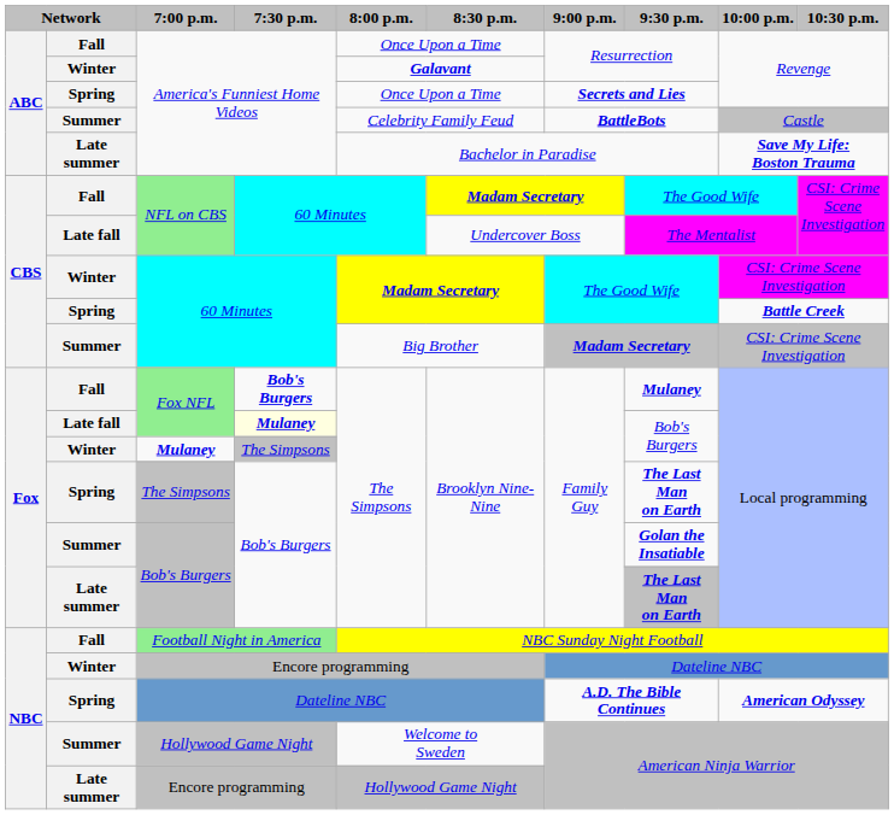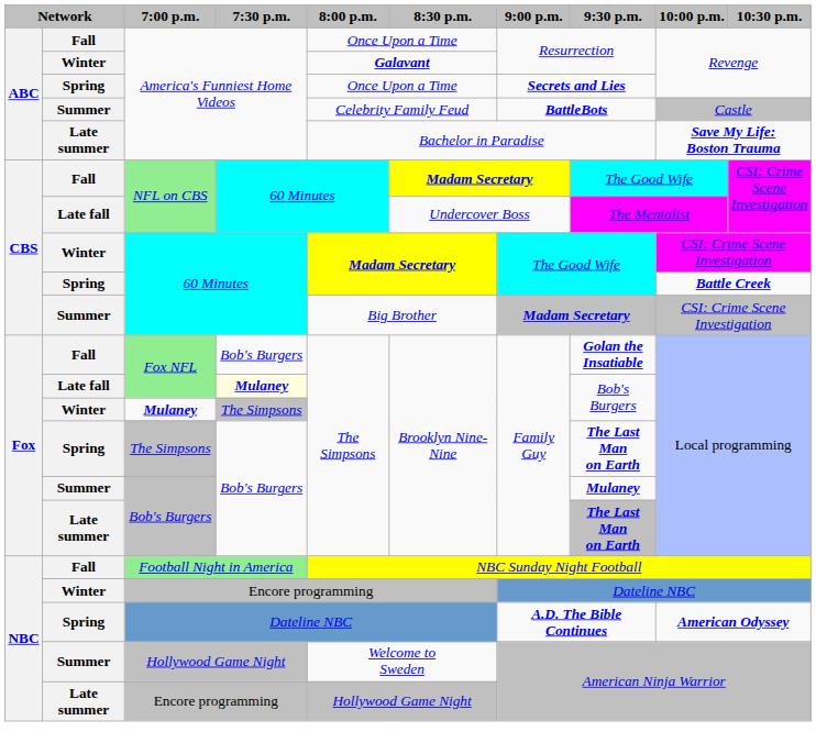 <table class="wikitable" style="width:100%;margin-right:0;text-align:center">
 <tr>
 <th colspan="2" style="background-color:#C0C0C0;text-align:center">Network</th>
 <th style="background-color:#C0C0C0;text-align:center">7:00 p.m.</th>
 <th style="background-color:#C0C0C0;text-align:center">7:30 p.m.</th>
 <th style="background-color:#C0C0C0;text-align:center">8:00 p.m.</th>
 <th style="background-color:#C0C0C0;text-align:center">8:30 p.m.</th>
 <th style="background-color:#C0C0C0;text-align:center">9:00 p.m.</th>
 <th style="background-color:#C0C0C0;text-align:center">9:30 p.m.</th>
 <th style="background-color:#C0C0C0;text-align:center">10:00 p.m.</th>
 <th style="background-color:#C0C0C0;text-align:center">10:30 p.m.</th>
 </tr>
 <tr>
 <th rowspan="5"><a href='#'>ABC</a></th>
 <th>Fall</th>
 <td rowspan="5" colspan="2"><em><a href='#'>America's Funniest Home Videos</a></em></td>
 <td colspan="2"><em><a href='#'>Once Upon a Time</a></em></td>
 <td rowspan="2" colspan="2"><em><a href='#'>Resurrection</a></em></td>
 <td rowspan="3" colspan="2"><em><a href='#'>Revenge</a></em></td>
 </tr>
 <tr>
 <th>Winter</th>
 <td colspan="2"><strong><em><a href='#'>Galavant</a></em></strong></td>
 </tr>
 <tr>
 <th>Spring</th>
 <td colspan="2"><em><a href='#'>Once Upon a Time</a></em></td>
 <td colspan="2"><strong><em><a href='#'>Secrets and Lies</a></em></strong></td>
 </tr>
 <tr>
 <th>Summer</th>
 <td colspan="2"><em><a href='#'>Celebrity Family Feud</a></em></td>
 <td colspan="2"><strong><em><a href='#'>BattleBots</a></em></strong></td>
 <td style="background:#C0C0C0;" colspan="2"><em><a href='#'>Castle</a></em> </td>
 </tr>
 <tr>
 <th>Late summer</th>
 <td colspan="4"><em><a href='#'>Bachelor in Paradise</a></em></td>
 <td colspan="2"><strong><em><a href='#'>Save My Life:<br>Boston Trauma</a></em></strong></td>
 </tr>
 <tr>
 <th rowspan="5"><a href='#'>CBS</a></th>
 <th>Fall</th>
 <td rowspan="2" style="background:lightgreen"><em><a href='#'>NFL on CBS</a></em></td>
 <td style="background:#00FFFF;" rowspan="2" colspan="2"><em><a href='#'>60 Minutes</a></em> </td>
 <td style="background:#FFFF00;" colspan="2"><strong><em><a href='#'>Madam Secretary</a></em></strong> </td>
 <td style="background:#00FFFF;" colspan="2"><em><a href='#'>The Good Wife</a></em> </td>
 <td style="background:#FF00FF;" rowspan="2"><em><a href='#'>CSI: Crime<br>Scene<br>Investigation</a></em><br><br></td>
 </tr>
 <tr>
 <th>Late fall</th>
 <td colspan="2"><em><a href='#'>Undercover Boss</a></em></td>
 <td style="background:#FF00FF;" colspan="2"><em><a href='#'>The Mentalist</a></em> </td>
 </tr>
 <tr>
 <th>Winter</th>
 <td style="background:#00FFFF;" rowspan="3" colspan="2"><em><a href='#'>60 Minutes</a></em> </td>
 <td style="background:#FFFF00;" rowspan="2" colspan="2"><strong><em><a href='#'>Madam Secretary</a></em></strong> </td>
 <td style="background:#00FFFF;" rowspan="2" colspan="2"><em><a href='#'>The Good Wife</a></em> </td>
 <td style="background:#FF00FF;" colspan="2"><em><a href='#'>CSI: Crime Scene<br>Investigation</a></em> </td>
 </tr>
 <tr>
 <th>Spring</th>
 <td colspan="2"><strong><em><a href='#'>Battle Creek</a></em></strong></td>
 </tr>
 <tr>
 <th>Summer</th>
 <td colspan="2"><em><a href='#'>Big Brother</a></em></td>
 <td style="background:#C0C0C0;" colspan="2"><strong><em><a href='#'>Madam Secretary</a></em></strong> </td>
 <td style="background:#C0C0C0;" colspan="2"><em><a href='#'>CSI: Crime Scene<br>Investigation</a></em> </td>
 </tr>
 <tr>
 <th rowspan="6"><a href='#'>Fox</a></th>
 <th>Fall</th>
 <td rowspan="2" style="background:lightgreen"><em><a href='#'>Fox NFL</a></em></td>
-<td><strong><em><a href='#'>Bob's Burgers</a></em></strong></td>
+<td><em><a href='#'>Bob's Burgers</a></em></td>
 <td rowspan="6"><em><a href='#'>The Simpsons</a></em></td>
 <td rowspan="6"><em><a href='#'>Brooklyn Nine-Nine</a></em></td>
 <td rowspan="6"><em><a href='#'>Family Guy</a></em></td>
-<td><strong><em><a href='#'>Mulaney</a></em></strong></td>
+<td><strong><em><a href='#'>Golan the<br>Insatiable</a></em></strong></td>
 <td style="background:#abbfff;" colspan="2" rowspan="6">Local programming</td>
 </tr>
 <tr>
 <th>Late fall</th>
 <td style="background: lightyellow;"><strong><em><a href='#'>Mulaney</a></em></strong></td>
 <td rowspan="2"><em><a href='#'>Bob's Burgers</a></em></td>
 </tr>
 <tr>
 <th>Winter</th>
 <td><strong><em><a href='#'>Mulaney</a></em></strong></td>
 <td style="background:#C0C0C0;"><em><a href='#'>The Simpsons</a></em><br></td>
 </tr>
 <tr>
 <th>Spring</th>
 <td style="background:#C0C0C0;"><em><a href='#'>The Simpsons</a></em><br></td>
 <td rowspan="3"><em><a href='#'>Bob's Burgers</a></em></td>
 <td><strong><em><a href='#'>The Last Man<br>on Earth</a></em></strong></td>
 </tr>
 <tr>
 <th>Summer</th>
 <td style="background:#C0C0C0;" rowspan="2"><em><a href='#'>Bob's Burgers</a></em><br></td>
-<td><strong><em><a href='#'>Golan the<br>Insatiable</a></em></strong></td>
+<td><strong><em><a href='#'>Mulaney</a></em></strong></td>
 </tr>
 <tr>
 <th>Late summer</th>
 <td style="background:#C0C0C0;"><strong><em><a href='#'>The Last Man<br>on Earth</a></em></strong> </td>
 </tr>
 <tr>
 <th rowspan="5"><a href='#'>NBC</a></th>
 <th>Fall</th>
 <td colspan="2" style="background:lightgreen"><em><a href='#'>Football Night in America</a></em></td>
 <td colspan="6" style="background:#FFFF00;"><em><a href='#'>NBC Sunday Night Football</a></em>   </td>
 </tr>
 <tr>
 <th>Winter</th>
 <td style="background:#C0C0C0;" colspan="4">Encore programming</td>
 <td style="background:#6699CC;" colspan="4"><em><a href='#'>Dateline NBC</a></em></td>
 </tr>
 <tr>
 <th>Spring</th>
 <td style="background:#6699CC;" colspan="4"><em><a href='#'>Dateline NBC</a></em></td>
 <td colspan="2"><strong><em><a href='#'>A.D. The Bible Continues</a></em></strong></td>
 <td colspan="2"><strong><em><a href='#'>American Odyssey</a></em></strong></td>
 </tr>
 <tr>
 <th>Summer</th>
 <td style="background:#C0C0C0;" colspan="2"><em><a href='#'>Hollywood Game Night</a></em> </td>
 <td colspan="2"><em><a href='#'>Welcome to<br>Sweden</a></em></td>
 <td style="background:#C0C0C0;" colspan="5" rowspan="2"><em><a href='#'>American Ninja Warrior</a></em> </td>
 </tr>
 <tr>
 <th>Late summer</th>
 <td style="background:#C0C0C0;" colspan="2">Encore programming</td>
 <td style="background:#C0C0C0;" colspan="2"><em><a href='#'>Hollywood Game Night</a></em> </td>
 </tr>
 </table>
